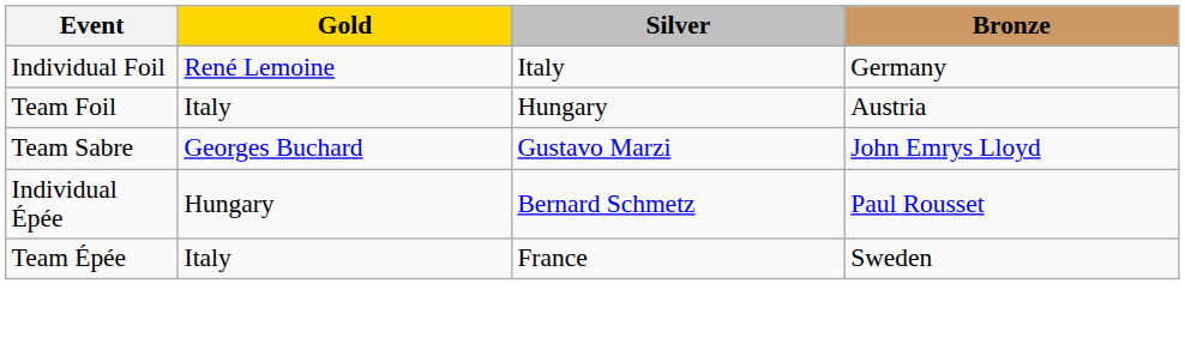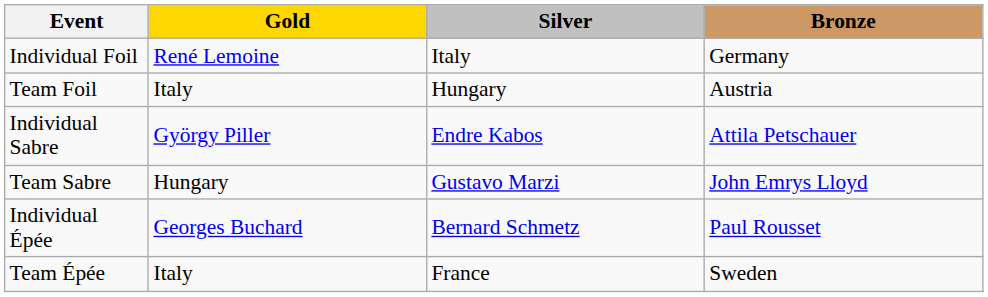 <table class="wikitable">
 <tr>
 <th width="100">Event</th>
 <th style="background-color:gold;" width="200"> Gold</th>
 <th style="background-color:silver;" width="200"> Silver</th>
 <th style="background-color:#CC9966;" width="200"> Bronze</th>
 </tr>
 <tr>
 <td>Individual Foil</td>
 <td> <a href='#'>René Lemoine</a></td>
 <td> Italy</td>
 <td> Germany</td>
 </tr>
 <tr>
 <td>Team Foil</td>
 <td> Italy</td>
 <td> Hungary</td>
 <td> Austria</td>
 </tr>
 <tr>
+<td>Individual Sabre</td>
+<td> <a href='#'>György Piller</a></td>
+<td> <a href='#'>Endre Kabos</a></td>
+<td> <a href='#'>Attila Petschauer</a></td>
+</tr>
+<tr>
 <td>Team Sabre</td>
-<td> <a href='#'>Georges Buchard</a></td>
+<td> Hungary</td>
 <td> <a href='#'>Gustavo Marzi</a></td>
 <td> <a href='#'>John Emrys Lloyd</a></td>
 </tr>
 <tr>
 <td>Individual Épée</td>
-<td> Hungary</td>
+<td> <a href='#'>Georges Buchard</a></td>
 <td> <a href='#'>Bernard Schmetz</a></td>
 <td> <a href='#'>Paul Rousset</a></td>
 </tr>
 <tr>
 <td>Team Épée</td>
 <td> Italy</td>
 <td> France</td>
 <td> Sweden</td>
 </tr>
 </table>
